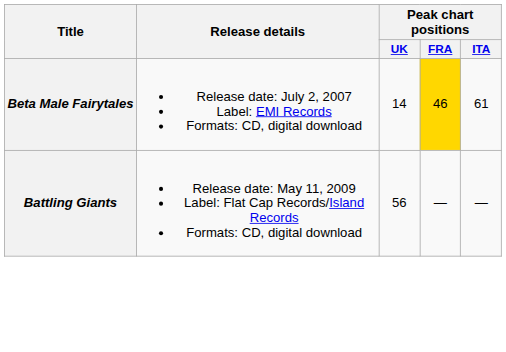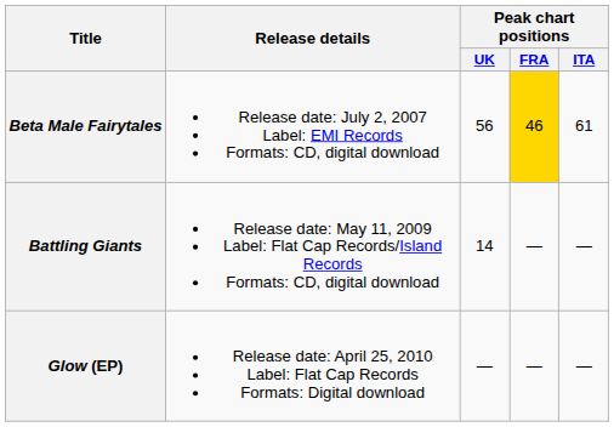 <table class="wikitable plainrowheaders" style="text-align:center">
 <tr>
 <th scope="col" rowspan="2">Title</th>
 <th scope="col" rowspan="2" style="width:18em;">Release details</th>
 <th scope="col" colspan="3">Peak chart positions</th>
 </tr>
 <tr>
 <th scope="col" style="width:3em;font-size:90%;"><a href='#'>UK</a><br></th>
 <th scope="col" style="width:3em;font-size:90%;"><a href='#'>FRA</a><br></th>
 <th scope="col" style="width:3em;font-size:90%;"><a href='#'>ITA</a><br></th>
 </tr>
 <tr>
 <th scope="row"><em>Beta Male Fairytales</em></th>
 <td><br><ul><li>Release date: July 2, 2007</li><li>Label: <a href='#'>EMI Records</a></li><li>Formats: CD, digital download</li></ul></td>
-<td>14</td>
+<td>56</td>
 <td style="background: gold;">46</td>
 <td>61</td>
 </tr>
 <tr>
 <th scope="row"><em>Battling Giants</em></th>
 <td><br><ul><li>Release date: May 11, 2009</li><li>Label: Flat Cap Records/<a href='#'>Island Records</a></li><li>Formats: CD, digital download</li></ul></td>
-<td>56</td>
+<td>14</td>
+<td>—</td>
+<td>—</td>
+</tr>
+<tr>
+<th scope="row"><em>Glow</em> (EP)</th>
+<td><br><ul><li>Release date: April 25, 2010</li><li>Label: Flat Cap Records</li><li>Formats: Digital download</li></ul></td>
+<td>—</td>
 <td>—</td>
 <td>—</td>
 </tr>
 </table>
